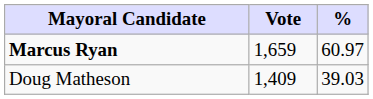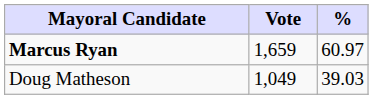 <table class="wikitable">
 <tr>
 <th style="background:#ddf; width:200px;">Mayoral Candidate</th>
 <th style="background:#ddf; width:50px;">Vote</th>
 <th style="background:#ddf; width:30px;">%</th>
 </tr>
 <tr>
 <td><strong>Marcus Ryan</strong></td>
 <td>1,659</td>
 <td>60.97</td>
 </tr>
 <tr>
 <td>Doug Matheson</td>
-<td>1,409</td>
+<td>1,049</td>
 <td>39.03</td>
 </tr>
 </table>
